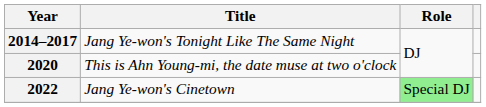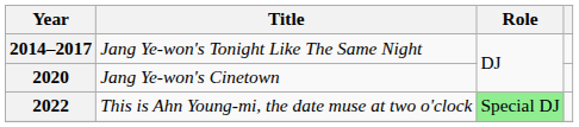 <table class="wikitable sortable plainrowheaders">
 <tr>
 <th scope="col">Year</th>
 <th scope="col">Title</th>
 <th scope="col">Role</th>
 <th scope="col" class="unsortable"></th>
 </tr>
 <tr>
 <th scope="row">2014–2017</th>
 <td><em>Jang Ye-won's Tonight Like The Same Night</em></td>
 <td rowspan="2">DJ</td>
 <td style="text-align:center"></td>
 </tr>
 <tr>
 <th scope="row">2020</th>
-<td><em>This is Ahn Young-mi, the date muse at two o'clock</em></td>
+<td><em>Jang Ye-won's Cinetown</em></td>
 <td></td>
 </tr>
 <tr>
 <th scope="row">2022</th>
-<td><em>Jang Ye-won's Cinetown</em></td>
+<td><em>This is Ahn Young-mi, the date muse at two o'clock</em></td>
 <td style="background: lightgreen;">Special DJ</td>
 <td style="text-align:center"></td>
 </tr>
 <tr>
 </tr>
 </table>
